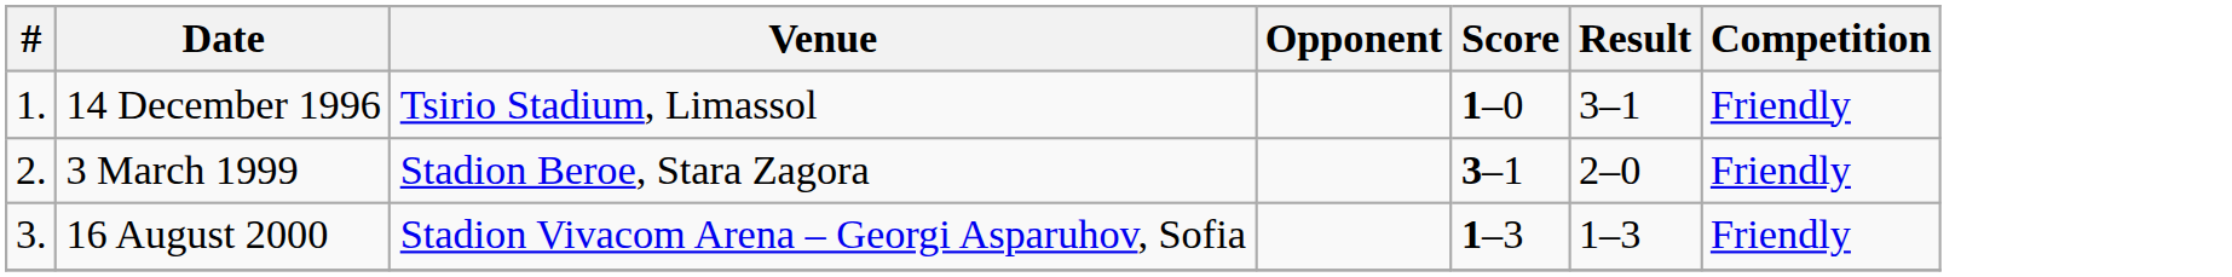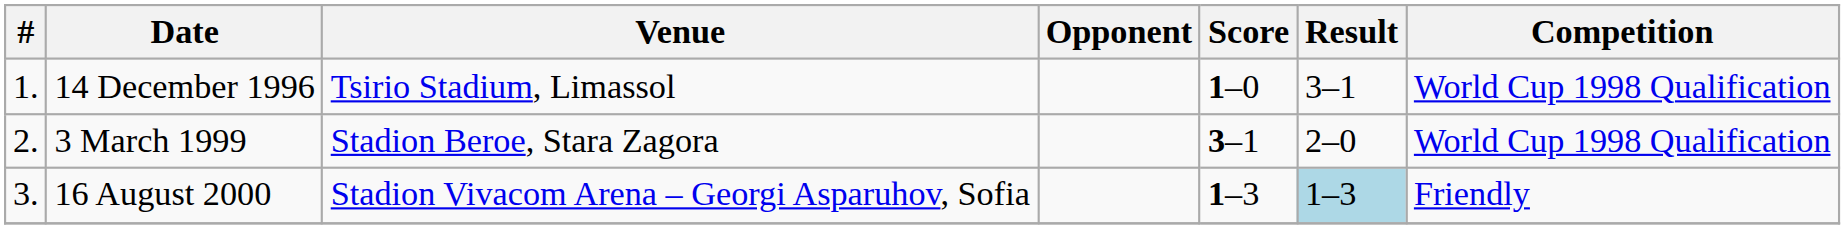 <table class="wikitable" align=center>
 <tr>
 <th>#</th>
 <th>Date</th>
 <th>Venue</th>
 <th>Opponent</th>
 <th>Score</th>
 <th>Result</th>
 <th>Competition</th>
 </tr>
 <tr>
 <td>1.</td>
 <td>14 December 1996</td>
 <td><a href='#'>Tsirio Stadium</a>, Limassol</td>
 <td></td>
 <td><strong>1</strong>–0</td>
 <td>3–1</td>
-<td><a href='#'>Friendly</a></td>
+<td><a href='#'>World Cup 1998 Qualification</a></td>
 </tr>
 <tr>
 <td>2.</td>
 <td>3 March 1999</td>
 <td><a href='#'>Stadion Beroe</a>, Stara Zagora</td>
 <td></td>
 <td><strong>3</strong>–1</td>
 <td>2–0</td>
-<td><a href='#'>Friendly</a></td>
+<td><a href='#'>World Cup 1998 Qualification</a></td>
 </tr>
 <tr>
 <td>3.</td>
 <td>16 August 2000</td>
 <td><a href='#'>Stadion Vivacom Arena – Georgi Asparuhov</a>, Sofia</td>
 <td></td>
 <td><strong>1</strong>–3</td>
-<td>1–3</td>
+<td style="background: lightblue;">1–3</td>
 <td><a href='#'>Friendly</a></td>
 </tr>
 <tr>
 </tr>
 </table>
